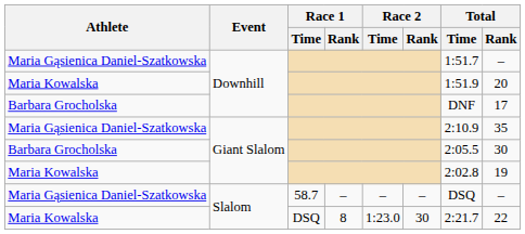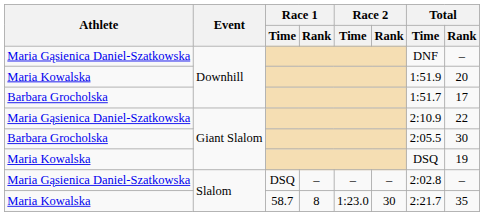 <table class="wikitable" style="font-size:90%">
 <tr>
 <th rowspan="2">Athlete</th>
 <th rowspan="2">Event</th>
 <th colspan="2">Race 1</th>
 <th colspan="2">Race 2</th>
 <th colspan="2">Total</th>
 </tr>
 <tr>
 <th>Time</th>
 <th>Rank</th>
 <th>Time</th>
 <th>Rank</th>
 <th>Time</th>
 <th>Rank</th>
 </tr>
 <tr>
 <td><a href='#'>Maria Gąsienica Daniel-Szatkowska</a></td>
 <td rowspan="3">Downhill</td>
 <td colspan="4" bgcolor="wheat"></td>
-<td align="center">1:51.7</td>
+<td align="center">DNF</td>
 <td align="center">–</td>
 </tr>
 <tr>
 <td><a href='#'>Maria Kowalska</a></td>
 <td colspan="4" bgcolor="wheat"></td>
 <td align="center">1:51.9</td>
 <td align="center">20</td>
 </tr>
 <tr>
 <td><a href='#'>Barbara Grocholska</a></td>
 <td colspan="4" bgcolor="wheat"></td>
-<td align="center">DNF</td>
+<td align="center">1:51.7</td>
 <td align="center">17</td>
 </tr>
 <tr>
 <td><a href='#'>Maria Gąsienica Daniel-Szatkowska</a></td>
 <td rowspan="3">Giant Slalom</td>
 <td colspan="4" bgcolor="wheat"></td>
 <td align="center">2:10.9</td>
-<td align="center">35</td>
+<td align="center">22</td>
 </tr>
 <tr>
 <td><a href='#'>Barbara Grocholska</a></td>
 <td colspan="4" bgcolor="wheat"></td>
 <td align="center">2:05.5</td>
 <td align="center">30</td>
 </tr>
 <tr>
 <td><a href='#'>Maria Kowalska</a></td>
 <td colspan="4" bgcolor="wheat"></td>
-<td align="center">2:02.8</td>
+<td align="center">DSQ</td>
 <td align="center">19</td>
 </tr>
 <tr>
 <td><a href='#'>Maria Gąsienica Daniel-Szatkowska</a></td>
 <td rowspan="2">Slalom</td>
-<td align="center">58.7</td>
+<td align="center">DSQ</td>
 <td align="center">–</td>
 <td align="center">–</td>
 <td align="center">–</td>
-<td align="center">DSQ</td>
+<td align="center">2:02.8</td>
 <td align="center">–</td>
 </tr>
 <tr>
 <td><a href='#'>Maria Kowalska</a></td>
-<td align="center">DSQ</td>
+<td align="center">58.7</td>
 <td align="center">8</td>
 <td align="center">1:23.0</td>
 <td align="center">30</td>
 <td align="center">2:21.7</td>
-<td align="center">22</td>
+<td align="center">35</td>
 </tr>
 </table>
